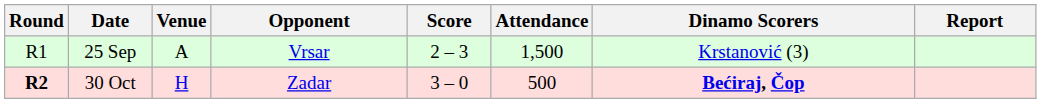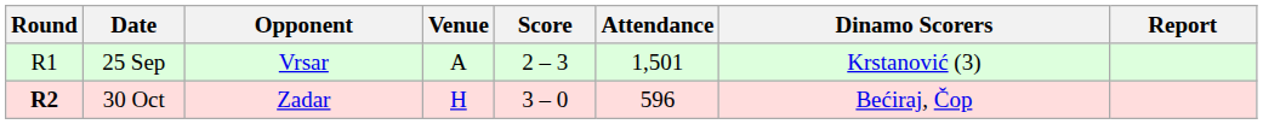 <table class="wikitable sortable" style="text-align: center; font-size:95%;">
 <tr>
 <th width="30">Round</th>
 <th width="60">Date</th>
+<th width="150">Opponent</th>
 <th width="20">Venue</th>
-<th width="150">Opponent</th>
 <th width="60">Score</th>
 <th width="40">Attendance</th>
 <th width="250">Dinamo Scorers</th>
 <th width="90" class="unsortable">Report</th>
 </tr>
 <tr bgcolor="#ddffdd">
 <td>R1</td>
 <td>25 Sep</td>
+<td><a href='#'>Vrsar</a></td>
 <td>A</td>
-<td><a href='#'>Vrsar</a></td>
 <td>2 – 3 </td>
-<td>1,500</td>
+<td>1,501</td>
 <td><a href='#'>Krstanović</a> (3)</td>
 <td></td>
 </tr>
 <tr bgcolor="#ffdddd">
 <td><strong>R2</strong></td>
 <td>30 Oct</td>
+<td><a href='#'>Zadar</a></td>
 <td><a href='#'>H</a></td>
-<td><a href='#'>Zadar</a></td>
 <td>3 – 0</td>
-<td>500</td>
-<td><strong><a href='#'>Bećiraj</a>, <a href='#'>Čop</a></strong></td>
+<td>596</td>
+<td><a href='#'>Bećiraj</a>, <a href='#'>Čop</a></td>
 <td></td>
 </tr>
 </table>
